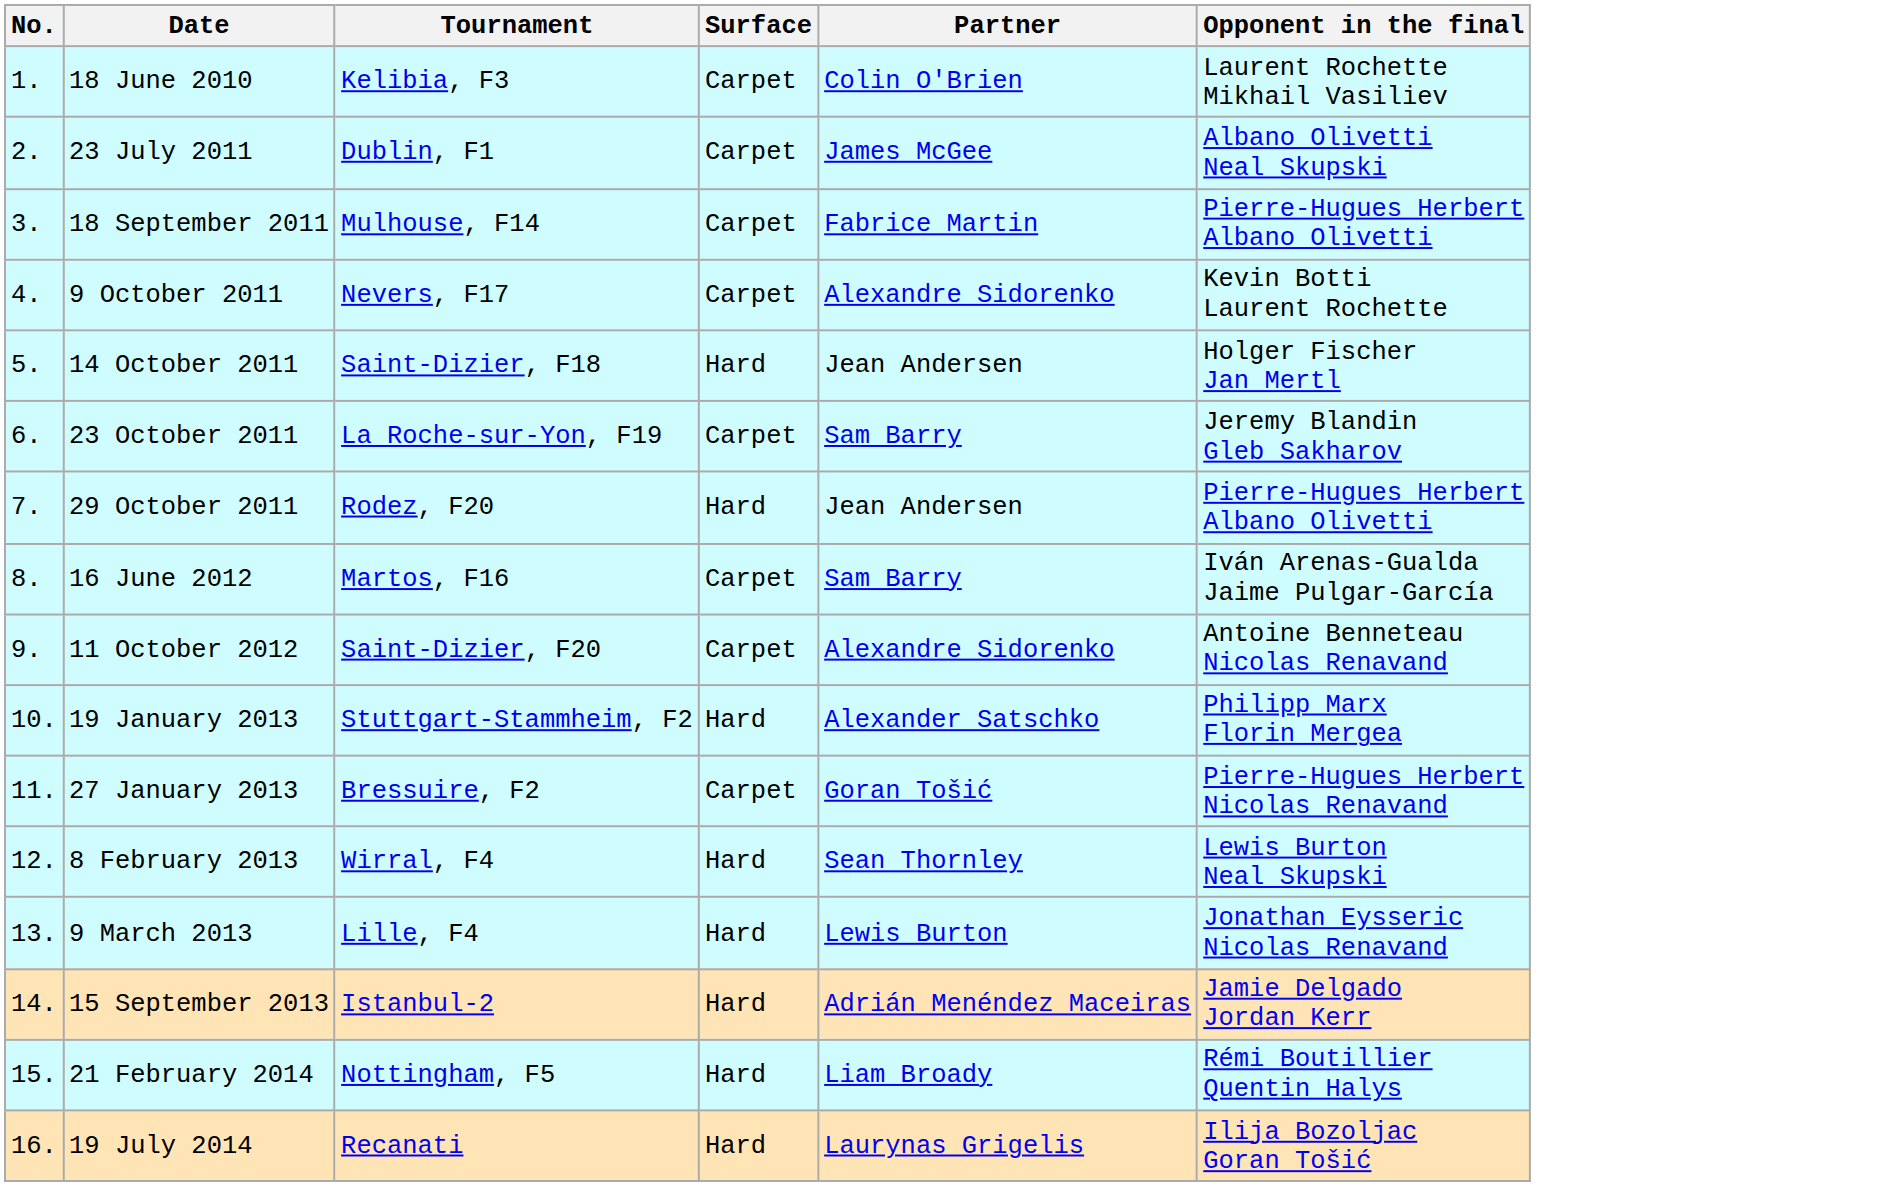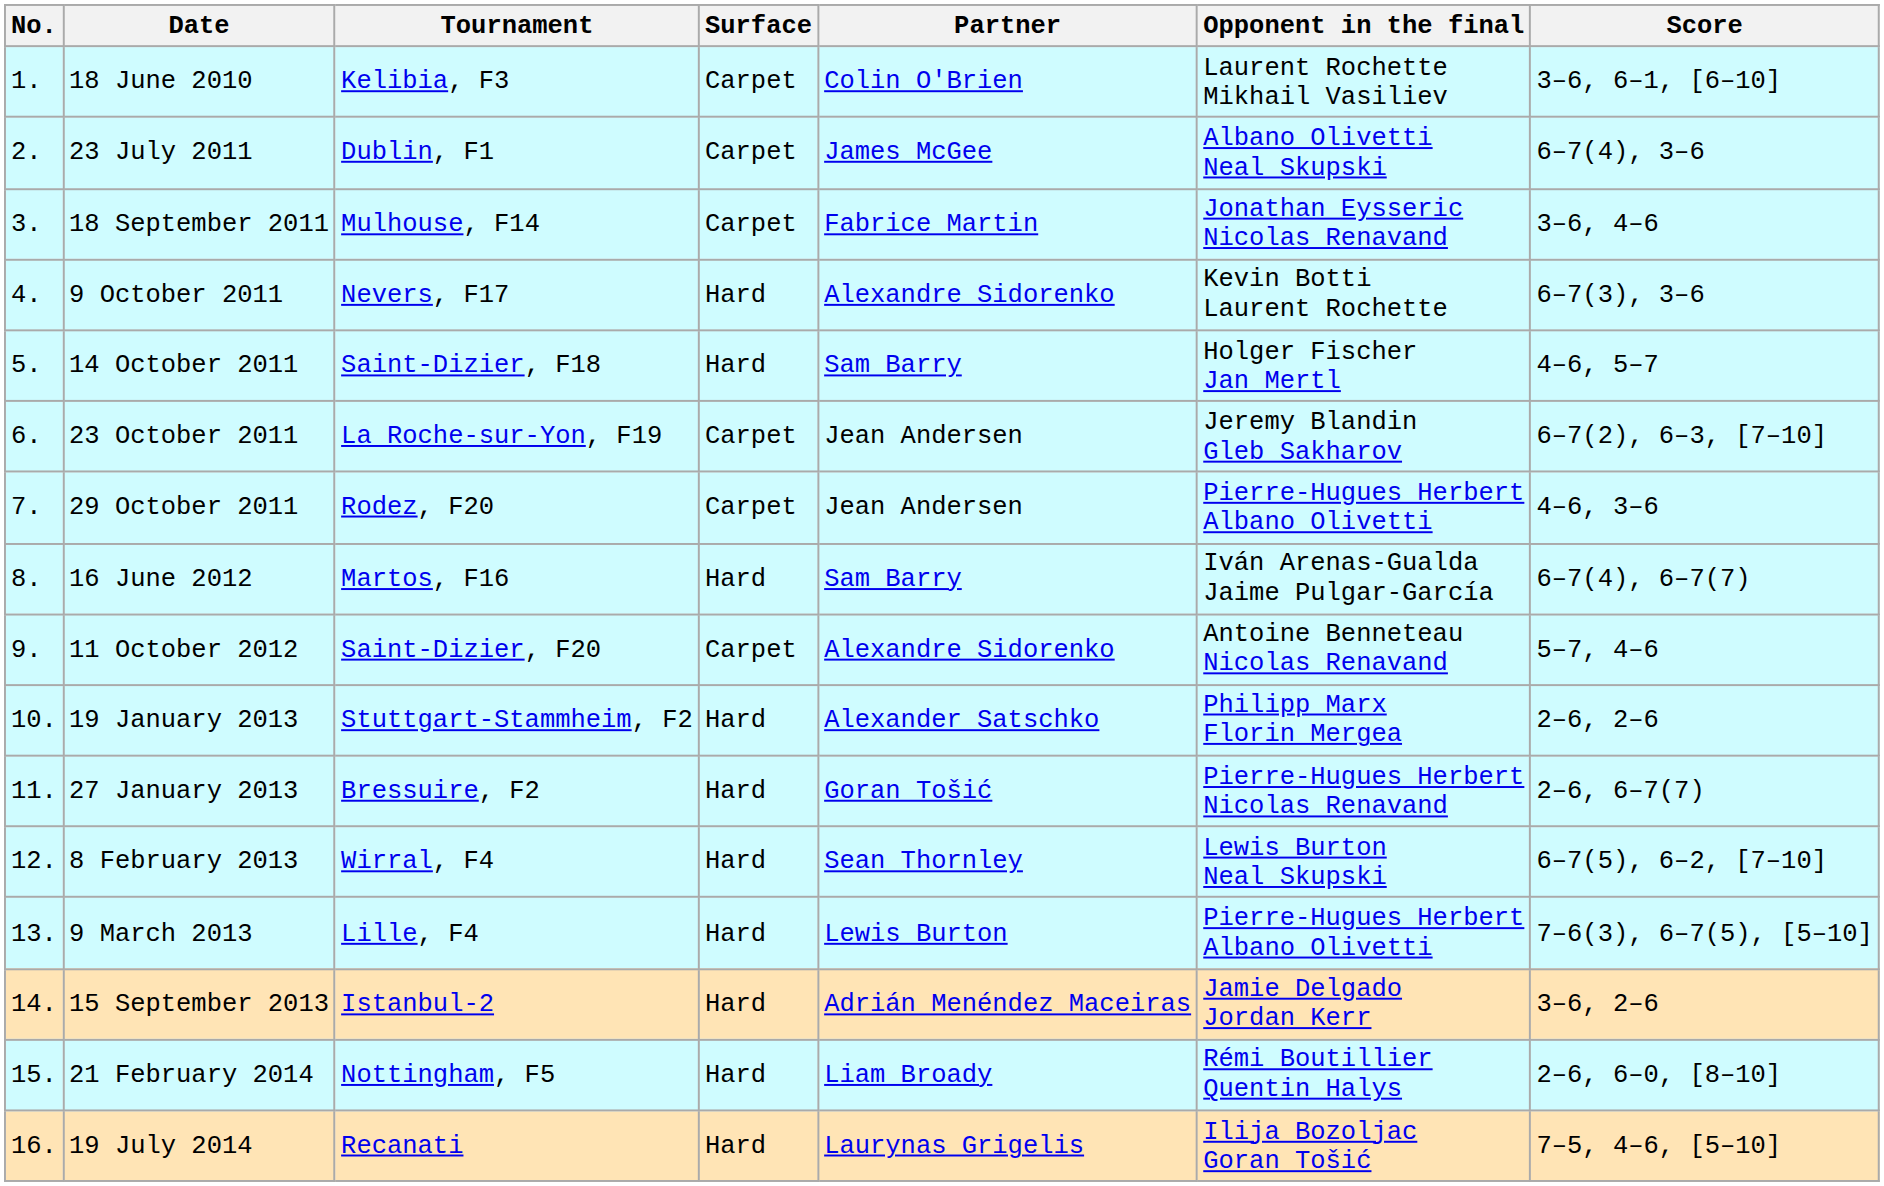 <table class="wikitable">
 <tr>
 <th>No.</th>
 <th>Date</th>
 <th>Tournament</th>
 <th>Surface</th>
 <th>Partner</th>
 <th>Opponent in the final</th>
+<th>Score</th>
 </tr>
 <tr style="background:#cffcff;">
 <td>1.</td>
 <td>18 June 2010</td>
 <td><a href='#'>Kelibia</a>, F3</td>
 <td>Carpet</td>
 <td> <a href='#'>Colin O'Brien</a></td>
 <td> Laurent Rochette <br>  Mikhail Vasiliev</td>
+<td>3–6, 6–1, [6–10]</td>
 </tr>
 <tr style="background:#cffcff;">
 <td>2.</td>
 <td>23 July 2011</td>
 <td><a href='#'>Dublin</a>, F1</td>
 <td>Carpet</td>
 <td> <a href='#'>James McGee</a></td>
 <td> <a href='#'>Albano Olivetti</a> <br>  <a href='#'>Neal Skupski</a></td>
+<td>6–7(4), 3–6</td>
 </tr>
 <tr style="background:#cffcff;">
 <td>3.</td>
 <td>18 September 2011</td>
 <td><a href='#'>Mulhouse</a>, F14</td>
 <td>Carpet</td>
 <td> <a href='#'>Fabrice Martin</a></td>
-<td> <a href='#'>Pierre-Hugues Herbert</a> <br>  <a href='#'>Albano Olivetti</a></td>
+<td> <a href='#'>Jonathan Eysseric</a> <br>  <a href='#'>Nicolas Renavand</a></td>
+<td>3–6, 4–6</td>
 </tr>
 <tr style="background:#cffcff;">
 <td>4.</td>
 <td>9 October 2011</td>
 <td><a href='#'>Nevers</a>, F17</td>
-<td>Carpet</td>
+<td>Hard</td>
 <td> <a href='#'>Alexandre Sidorenko</a></td>
 <td> Kevin Botti <br>  Laurent Rochette</td>
+<td>6–7(3), 3–6</td>
 </tr>
 <tr style="background:#cffcff;">
 <td>5.</td>
 <td>14 October 2011</td>
 <td><a href='#'>Saint-Dizier</a>, F18</td>
 <td>Hard</td>
-<td> Jean Andersen</td>
+<td> <a href='#'>Sam Barry</a></td>
 <td> Holger Fischer <br>  <a href='#'>Jan Mertl</a></td>
+<td>4–6, 5–7</td>
 </tr>
 <tr style="background:#cffcff;">
 <td>6.</td>
 <td>23 October 2011</td>
 <td><a href='#'>La Roche-sur-Yon</a>, F19</td>
 <td>Carpet</td>
-<td> <a href='#'>Sam Barry</a></td>
+<td> Jean Andersen</td>
 <td> Jeremy Blandin <br>  <a href='#'>Gleb Sakharov</a></td>
+<td>6–7(2), 6–3, [7–10]</td>
 </tr>
 <tr style="background:#cffcff;">
 <td>7.</td>
 <td>29 October 2011</td>
 <td><a href='#'>Rodez</a>, F20</td>
-<td>Hard</td>
+<td>Carpet</td>
 <td> Jean Andersen</td>
 <td> <a href='#'>Pierre-Hugues Herbert</a> <br>  <a href='#'>Albano Olivetti</a></td>
+<td>4–6, 3–6</td>
 </tr>
 <tr style="background:#cffcff;">
 <td>8.</td>
 <td>16 June 2012</td>
 <td><a href='#'>Martos</a>, F16</td>
-<td>Carpet</td>
+<td>Hard</td>
 <td> <a href='#'>Sam Barry</a></td>
 <td> Iván Arenas-Gualda <br>  Jaime Pulgar-García</td>
+<td>6–7(4), 6–7(7)</td>
 </tr>
 <tr style="background:#cffcff;">
 <td>9.</td>
 <td>11 October 2012</td>
 <td><a href='#'>Saint-Dizier</a>, F20</td>
 <td>Carpet</td>
 <td> <a href='#'>Alexandre Sidorenko</a></td>
 <td> Antoine Benneteau <br>  <a href='#'>Nicolas Renavand</a></td>
+<td>5–7, 4–6</td>
 </tr>
 <tr style="background:#cffcff;">
 <td>10.</td>
 <td>19 January 2013</td>
 <td><a href='#'>Stuttgart-Stammheim</a>, F2</td>
 <td>Hard</td>
 <td> <a href='#'>Alexander Satschko</a></td>
 <td> <a href='#'>Philipp Marx</a> <br>  <a href='#'>Florin Mergea</a></td>
+<td>2–6, 2–6</td>
 </tr>
 <tr style="background:#cffcff;">
 <td>11.</td>
 <td>27 January 2013</td>
 <td><a href='#'>Bressuire</a>, F2</td>
-<td>Carpet</td>
+<td>Hard</td>
 <td> <a href='#'>Goran Tošić</a></td>
 <td> <a href='#'>Pierre-Hugues Herbert</a> <br>  <a href='#'>Nicolas Renavand</a></td>
+<td>2–6, 6–7(7)</td>
 </tr>
 <tr style="background:#cffcff;">
 <td>12.</td>
 <td>8 February 2013</td>
 <td><a href='#'>Wirral</a>, F4</td>
 <td>Hard</td>
 <td> <a href='#'>Sean Thornley</a></td>
 <td> <a href='#'>Lewis Burton</a> <br>  <a href='#'>Neal Skupski</a></td>
+<td>6–7(5), 6–2, [7–10]</td>
 </tr>
 <tr style="background:#cffcff;">
 <td>13.</td>
 <td>9 March 2013</td>
 <td><a href='#'>Lille</a>, F4</td>
 <td>Hard</td>
 <td> <a href='#'>Lewis Burton</a></td>
-<td> <a href='#'>Jonathan Eysseric</a> <br>  <a href='#'>Nicolas Renavand</a></td>
+<td> <a href='#'>Pierre-Hugues Herbert</a> <br>  <a href='#'>Albano Olivetti</a></td>
+<td>7–6(3), 6–7(5), [5–10]</td>
 </tr>
 <tr style="background:moccasin;">
 <td>14.</td>
 <td>15 September 2013</td>
 <td><a href='#'>Istanbul-2</a></td>
 <td>Hard</td>
 <td> <a href='#'>Adrián Menéndez Maceiras</a></td>
 <td> <a href='#'>Jamie Delgado</a> <br>  <a href='#'>Jordan Kerr</a></td>
+<td>3–6, 2–6</td>
 </tr>
 <tr style="background:#cffcff;">
 <td>15.</td>
 <td>21 February 2014</td>
 <td><a href='#'>Nottingham</a>, F5</td>
 <td>Hard</td>
 <td> <a href='#'>Liam Broady</a></td>
 <td> <a href='#'>Rémi Boutillier</a> <br>  <a href='#'>Quentin Halys</a></td>
+<td>2–6, 6–0, [8–10]</td>
 </tr>
 <tr style="background:moccasin;">
 <td>16.</td>
 <td>19 July 2014</td>
 <td><a href='#'>Recanati</a></td>
 <td>Hard</td>
 <td> <a href='#'>Laurynas Grigelis</a></td>
 <td> <a href='#'>Ilija Bozoljac</a> <br>  <a href='#'>Goran Tošić</a></td>
+<td>7–5, 4–6, [5–10]</td>
 </tr>
 </table>
